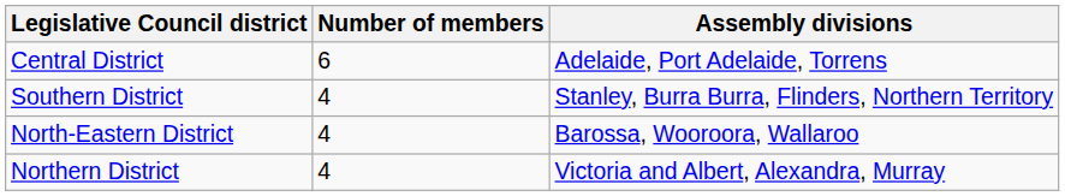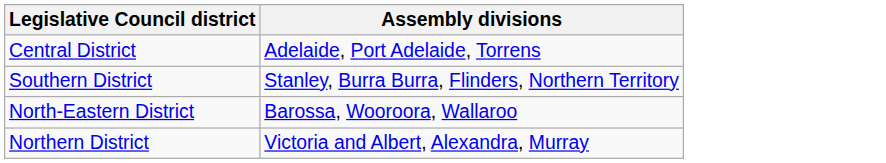 <table class="wikitable">
 <tr>
 <th>Legislative Council district</th>
-<th>Number of members</th>
 <th>Assembly divisions</th>
 </tr>
 <tr>
 <td><a href='#'>Central District</a></td>
-<td>6</td>
 <td><a href='#'>Adelaide</a>, <a href='#'>Port Adelaide</a>, <a href='#'>Torrens</a></td>
 </tr>
 <tr>
 <td><a href='#'>Southern District</a></td>
-<td>4</td>
 <td><a href='#'>Stanley</a>, <a href='#'>Burra Burra</a>, <a href='#'>Flinders</a>,  <a href='#'>Northern Territory</a></td>
 </tr>
 <tr>
 <td><a href='#'>North-Eastern District</a></td>
-<td>4</td>
 <td><a href='#'>Barossa</a>, <a href='#'>Wooroora</a>, <a href='#'>Wallaroo</a></td>
 </tr>
 <tr>
 <td><a href='#'>Northern District</a></td>
-<td>4</td>
 <td><a href='#'>Victoria and Albert</a>, <a href='#'>Alexandra</a>, <a href='#'>Murray</a></td>
 </tr>
 </table>
